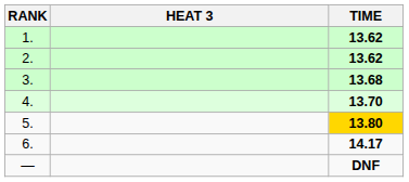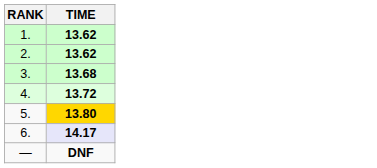 <table class="wikitable" style="border-collapse: collapse; font-size: 90%;">
 <tr>
 <th>RANK</th>
-<th style="width: 20em">HEAT 3</th>
 <th style="width: 5em">TIME</th>
 </tr>
 <tr style="background:#ccffcc;">
 <td align="center">1.</td>
-<td></td>
 <td align="center"><strong>13.62</strong></td>
 </tr>
 <tr style="background:#ccffcc;">
 <td align="center">2.</td>
-<td></td>
 <td align="center"><strong>13.62</strong></td>
 </tr>
 <tr style="background:#ccffcc;">
 <td align="center">3.</td>
-<td></td>
 <td align="center"><strong>13.68</strong></td>
 </tr>
 <tr style="background:#ddffdd;">
 <td align="center">4.</td>
-<td></td>
-<td align="center"><strong>13.70</strong></td>
+<td align="center"><strong>13.72</strong></td>
 </tr>
 <tr>
 <td align="center">5.</td>
-<td></td>
 <td align="center" style="background: gold;"><strong>13.80</strong></td>
 </tr>
 <tr>
 <td align="center">6.</td>
-<td></td>
-<td align="center"><strong>14.17</strong></td>
+<td align="center" style="background: lavender;"><strong>14.17</strong></td>
 </tr>
 <tr>
 <td align="center">—</td>
-<td></td>
 <td align="center"><strong>DNF</strong></td>
 </tr>
 </table>
